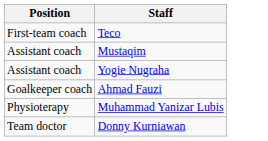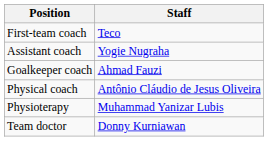 <table class="wikitable">
 <tr>
 <th>Position</th>
 <th>Staff</th>
 </tr>
 <tr>
 <td>First-team coach</td>
 <td> <a href='#'>Teco</a></td>
 </tr>
 <tr>
 <td>Assistant coach</td>
-<td> <a href='#'>Mustaqim</a></td>
-</tr>
-<tr>
-<td>Assistant coach</td>
 <td> <a href='#'>Yogie Nugraha</a></td>
 </tr>
 <tr>
 <td>Goalkeeper coach</td>
 <td> <a href='#'>Ahmad Fauzi</a></td>
+</tr>
+<tr>
+<td>Physical coach</td>
+<td> <a href='#'>Antônio Cláudio de Jesus Oliveira</a></td>
 </tr>
 <tr>
 <td>Physioterapy</td>
 <td> <a href='#'>Muhammad Yanizar Lubis</a></td>
 </tr>
 <tr>
 <td>Team doctor</td>
 <td> <a href='#'>Donny Kurniawan</a></td>
 </tr>
 </table>
